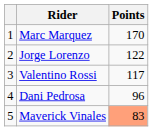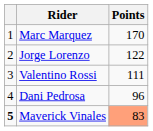 <table class="wikitable" style="font-size: 95%;">
 <tr>
 <th></th>
 <th>Rider</th>
 <th>Points</th>
 </tr>
 <tr>
 <td align=center>1</td>
 <td> <a href='#'>Marc Marquez</a></td>
 <td align=right>170</td>
 </tr>
 <tr>
 <td align=center>2</td>
 <td> <a href='#'>Jorge Lorenzo</a></td>
 <td align=right>122</td>
 </tr>
 <tr>
 <td align=center>3</td>
 <td> <a href='#'>Valentino Rossi</a></td>
-<td align=right>117</td>
+<td align=right>111</td>
 </tr>
 <tr>
 <td align=center>4</td>
 <td> <a href='#'>Dani Pedrosa</a></td>
 <td align=right>96</td>
 </tr>
 <tr>
-<td align=center>5</td>
+<td align=center><strong>5</strong></td>
 <td> <a href='#'>Maverick Vinales</a></td>
 <td align=right style="background: lightsalmon;">83</td>
 </tr>
 </table>
